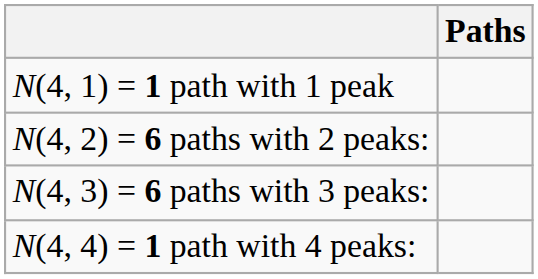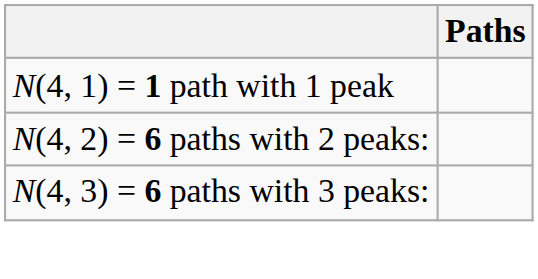 <table class="wikitable">
 <tr>
 <th></th>
 <th>Paths</th>
 </tr>
 <tr>
 <td><em>N</em>(4, 1) = <strong>1</strong> path with 1 peak</td>
 <td></td>
 </tr>
 <tr>
 <td><em>N</em>(4, 2) = <strong>6</strong> paths with 2 peaks:</td>
 <td></td>
 </tr>
 <tr>
 <td><em>N</em>(4, 3) = <strong>6</strong> paths with 3 peaks:</td>
 <td></td>
 </tr>
-<tr>
-<td><em>N</em>(4, 4) = <strong>1</strong> path with 4 peaks:</td>
-<td></td>
-</tr>
 </table>
